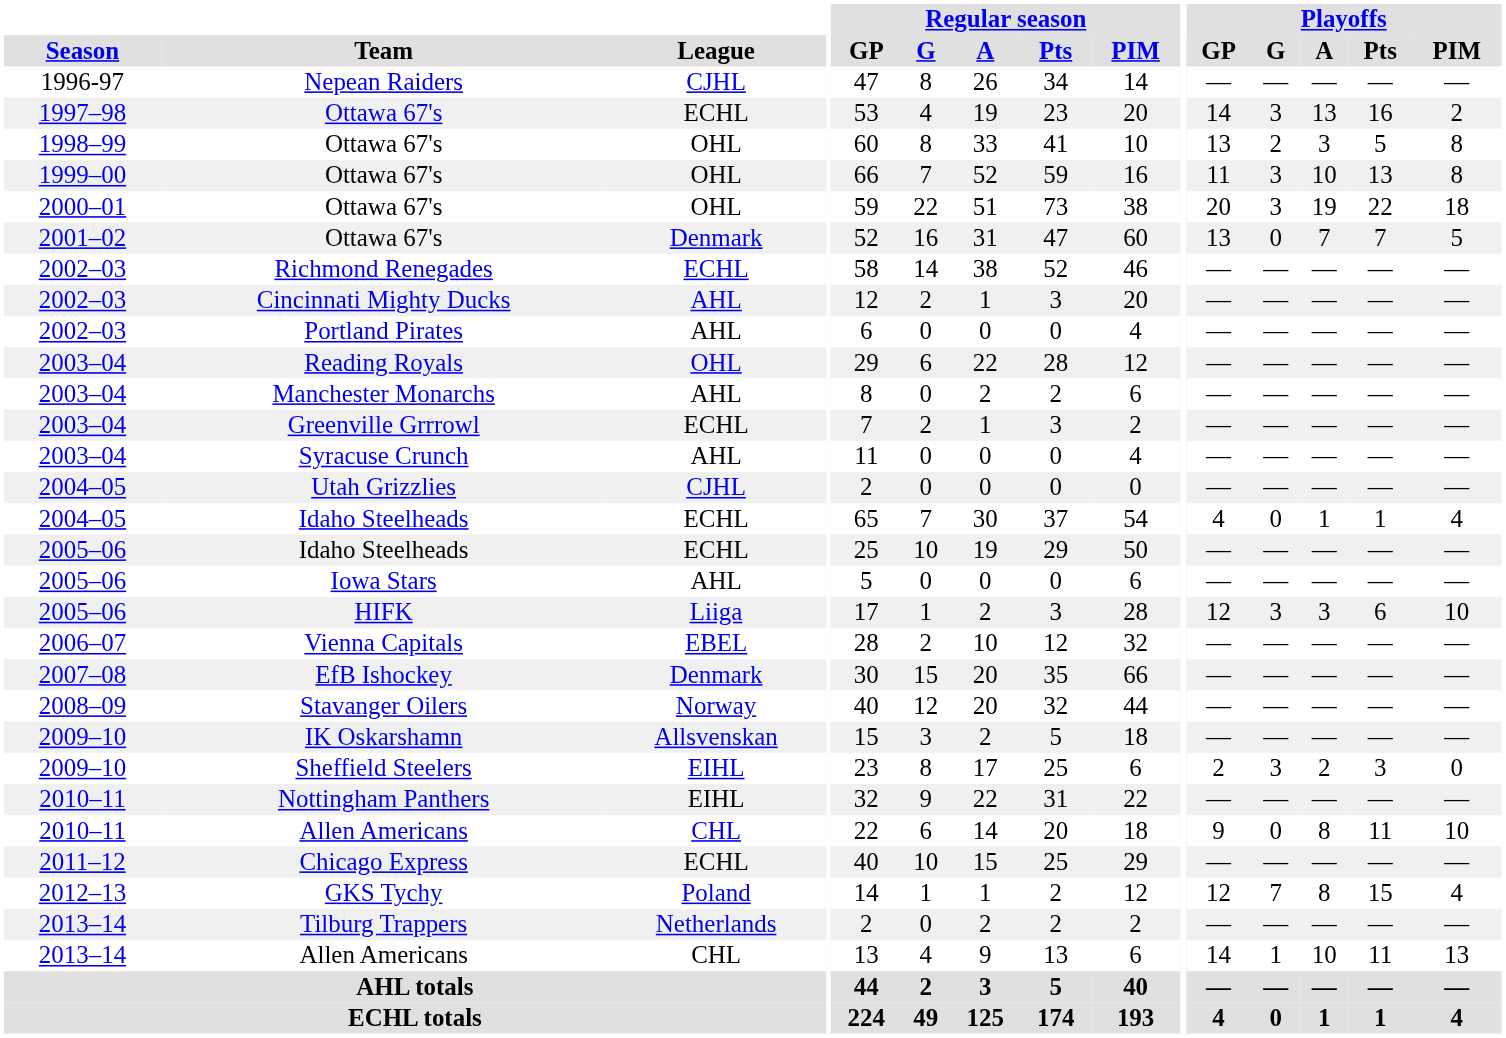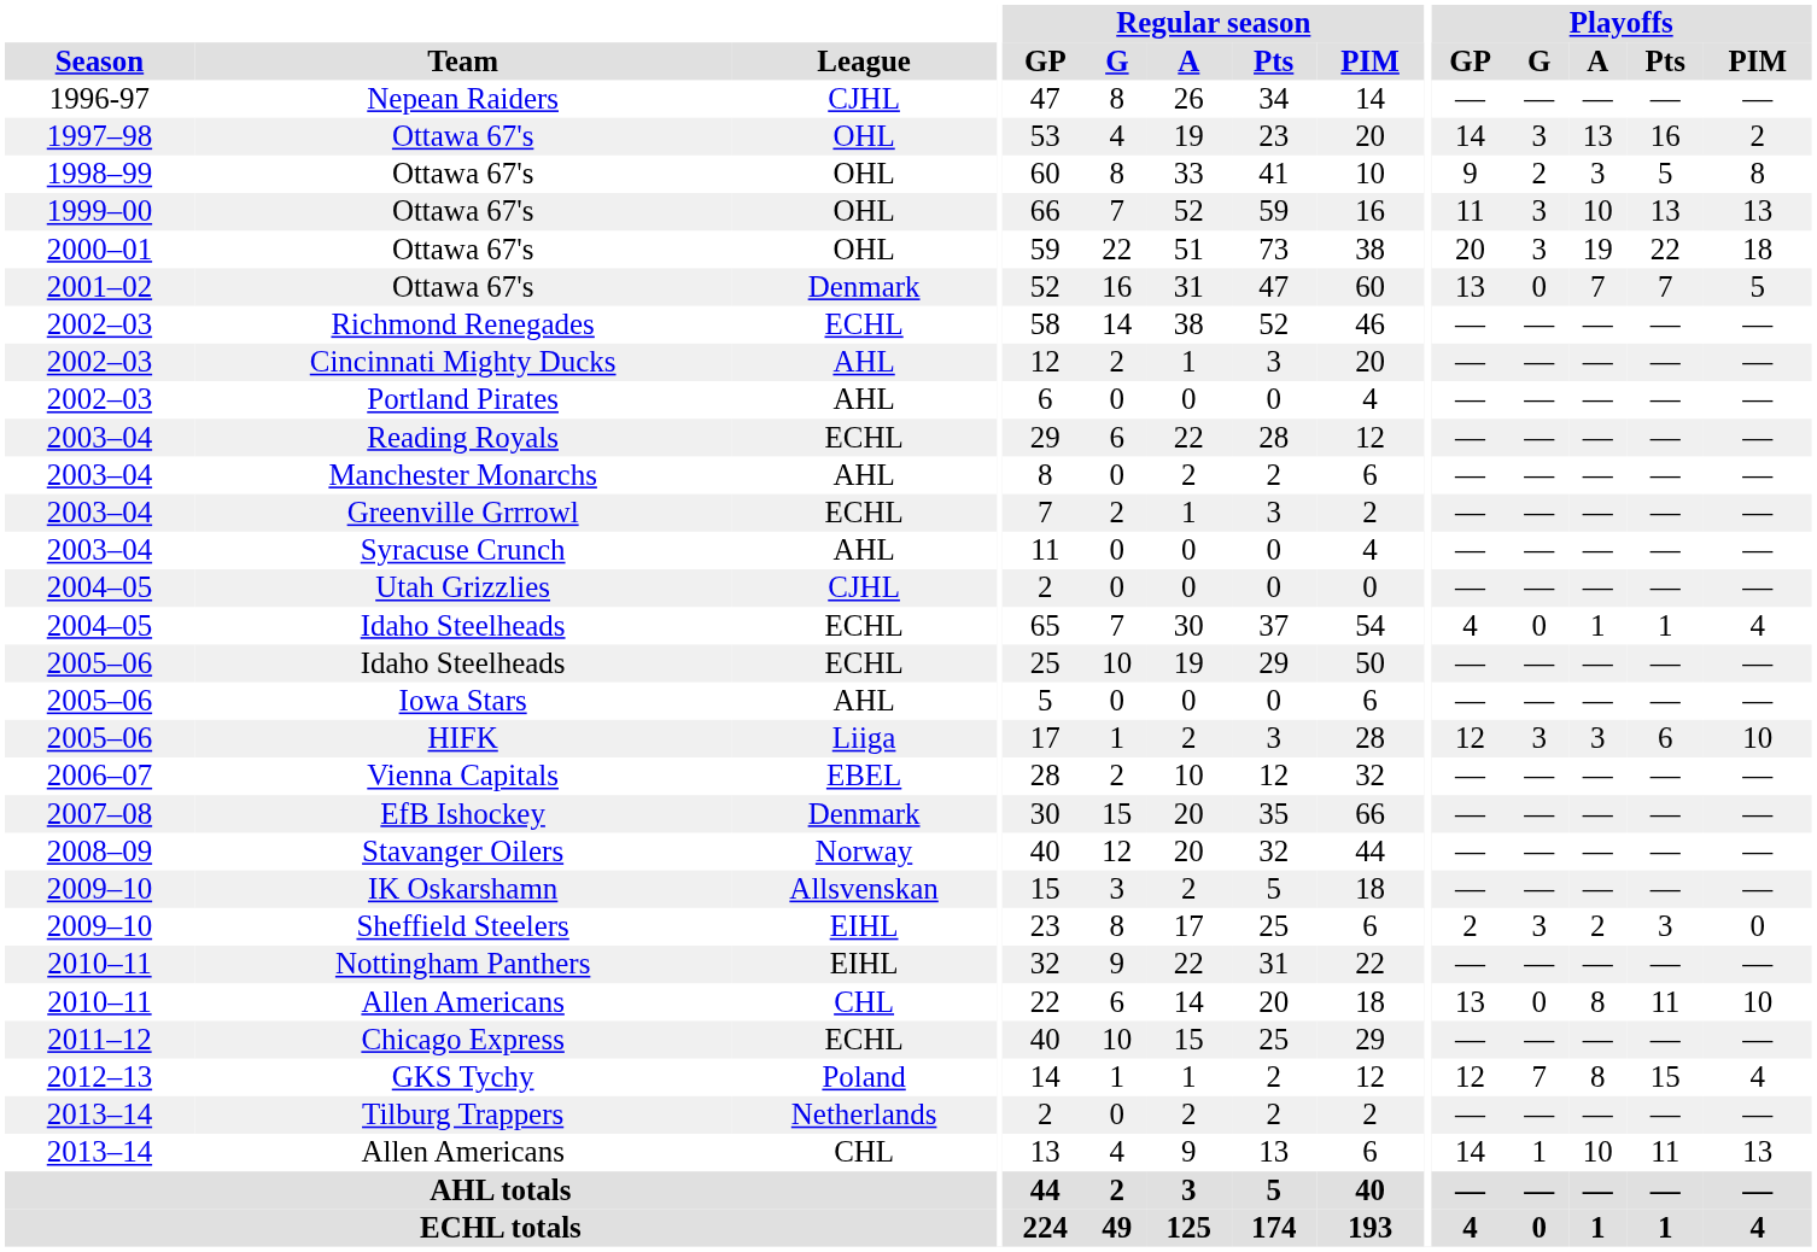 <table border="0" cellpadding="1" cellspacing="0" style="text-align:center; width:60em">
 <tr bgcolor="#e0e0e0">
 <th colspan="3" bgcolor="#ffffff"></th>
 <th rowspan="99" bgcolor="#ffffff"></th>
 <th colspan="5"><a href='#'>Regular season</a></th>
 <th rowspan="99" bgcolor="#ffffff"></th>
 <th colspan="5"><a href='#'>Playoffs</a></th>
 </tr>
 <tr bgcolor="#e0e0e0">
 <th><a href='#'>Season</a></th>
 <th>Team</th>
 <th>League</th>
 <th>GP</th>
 <th><a href='#'>G</a></th>
 <th><a href='#'>A</a></th>
 <th><a href='#'>Pts</a></th>
 <th><a href='#'>PIM</a></th>
 <th>GP</th>
 <th>G</th>
 <th>A</th>
 <th>Pts</th>
 <th>PIM</th>
 </tr>
 <tr>
 <td>1996-97</td>
 <td><a href='#'>Nepean Raiders</a></td>
 <td><a href='#'>CJHL</a></td>
 <td>47</td>
 <td>8</td>
 <td>26</td>
 <td>34</td>
 <td>14</td>
 <td>—</td>
 <td>—</td>
 <td>—</td>
 <td>—</td>
 <td>—</td>
 </tr>
 <tr bgcolor="#f0f0f0">
 <td><a href='#'>1997–98</a></td>
 <td><a href='#'>Ottawa 67's</a></td>
-<td>ECHL</td>
+<td><a href='#'>OHL</a></td>
 <td>53</td>
 <td>4</td>
 <td>19</td>
 <td>23</td>
 <td>20</td>
 <td>14</td>
 <td>3</td>
 <td>13</td>
 <td>16</td>
 <td>2</td>
 </tr>
 <tr>
 <td><a href='#'>1998–99</a></td>
 <td>Ottawa 67's</td>
 <td>OHL</td>
 <td>60</td>
 <td>8</td>
 <td>33</td>
 <td>41</td>
 <td>10</td>
-<td>13</td>
+<td>9</td>
 <td>2</td>
 <td>3</td>
 <td>5</td>
 <td>8</td>
 </tr>
 <tr bgcolor="#f0f0f0">
 <td><a href='#'>1999–00</a></td>
 <td>Ottawa 67's</td>
 <td>OHL</td>
 <td>66</td>
 <td>7</td>
 <td>52</td>
 <td>59</td>
 <td>16</td>
 <td>11</td>
 <td>3</td>
 <td>10</td>
 <td>13</td>
-<td>8</td>
+<td>13</td>
 </tr>
 <tr>
 <td><a href='#'>2000–01</a></td>
 <td>Ottawa 67's</td>
 <td>OHL</td>
 <td>59</td>
 <td>22</td>
 <td>51</td>
 <td>73</td>
 <td>38</td>
 <td>20</td>
 <td>3</td>
 <td>19</td>
 <td>22</td>
 <td>18</td>
 </tr>
 <tr bgcolor="#f0f0f0">
 <td><a href='#'>2001–02</a></td>
 <td>Ottawa 67's</td>
 <td><a href='#'>Denmark</a></td>
 <td>52</td>
 <td>16</td>
 <td>31</td>
 <td>47</td>
 <td>60</td>
 <td>13</td>
 <td>0</td>
 <td>7</td>
 <td>7</td>
 <td>5</td>
 </tr>
 <tr>
 <td><a href='#'>2002–03</a></td>
 <td><a href='#'>Richmond Renegades</a></td>
 <td><a href='#'>ECHL</a></td>
 <td>58</td>
 <td>14</td>
 <td>38</td>
 <td>52</td>
 <td>46</td>
 <td>—</td>
 <td>—</td>
 <td>—</td>
 <td>—</td>
 <td>—</td>
 </tr>
 <tr bgcolor="#f0f0f0">
 <td><a href='#'>2002–03</a></td>
 <td><a href='#'>Cincinnati Mighty Ducks</a></td>
 <td><a href='#'>AHL</a></td>
 <td>12</td>
 <td>2</td>
 <td>1</td>
 <td>3</td>
 <td>20</td>
 <td>—</td>
 <td>—</td>
 <td>—</td>
 <td>—</td>
 <td>—</td>
 </tr>
 <tr>
 <td><a href='#'>2002–03</a></td>
 <td><a href='#'>Portland Pirates</a></td>
 <td>AHL</td>
 <td>6</td>
 <td>0</td>
 <td>0</td>
 <td>0</td>
 <td>4</td>
 <td>—</td>
 <td>—</td>
 <td>—</td>
 <td>—</td>
 <td>—</td>
 </tr>
 <tr bgcolor="#f0f0f0">
 <td><a href='#'>2003–04</a></td>
 <td><a href='#'>Reading Royals</a></td>
-<td><a href='#'>OHL</a></td>
+<td>ECHL</td>
 <td>29</td>
 <td>6</td>
 <td>22</td>
 <td>28</td>
 <td>12</td>
 <td>—</td>
 <td>—</td>
 <td>—</td>
 <td>—</td>
 <td>—</td>
 </tr>
 <tr>
 <td><a href='#'>2003–04</a></td>
 <td><a href='#'>Manchester Monarchs</a></td>
 <td>AHL</td>
 <td>8</td>
 <td>0</td>
 <td>2</td>
 <td>2</td>
 <td>6</td>
 <td>—</td>
 <td>—</td>
 <td>—</td>
 <td>—</td>
 <td>—</td>
 </tr>
 <tr bgcolor="#f0f0f0">
 <td><a href='#'>2003–04</a></td>
 <td><a href='#'>Greenville Grrrowl</a></td>
 <td>ECHL</td>
 <td>7</td>
 <td>2</td>
 <td>1</td>
 <td>3</td>
 <td>2</td>
 <td>—</td>
 <td>—</td>
 <td>—</td>
 <td>—</td>
 <td>—</td>
 </tr>
 <tr>
 <td><a href='#'>2003–04</a></td>
 <td><a href='#'>Syracuse Crunch</a></td>
 <td>AHL</td>
 <td>11</td>
 <td>0</td>
 <td>0</td>
 <td>0</td>
 <td>4</td>
 <td>—</td>
 <td>—</td>
 <td>—</td>
 <td>—</td>
 <td>—</td>
 </tr>
 <tr bgcolor="#f0f0f0">
 <td><a href='#'>2004–05</a></td>
 <td><a href='#'>Utah Grizzlies</a></td>
 <td><a href='#'>CJHL</a></td>
 <td>2</td>
 <td>0</td>
 <td>0</td>
 <td>0</td>
 <td>0</td>
 <td>—</td>
 <td>—</td>
 <td>—</td>
 <td>—</td>
 <td>—</td>
 </tr>
 <tr>
 <td><a href='#'>2004–05</a></td>
 <td><a href='#'>Idaho Steelheads</a></td>
 <td>ECHL</td>
 <td>65</td>
 <td>7</td>
 <td>30</td>
 <td>37</td>
 <td>54</td>
 <td>4</td>
 <td>0</td>
 <td>1</td>
 <td>1</td>
 <td>4</td>
 </tr>
 <tr bgcolor="#f0f0f0">
 <td><a href='#'>2005–06</a></td>
 <td>Idaho Steelheads</td>
 <td>ECHL</td>
 <td>25</td>
 <td>10</td>
 <td>19</td>
 <td>29</td>
 <td>50</td>
 <td>—</td>
 <td>—</td>
 <td>—</td>
 <td>—</td>
 <td>—</td>
 </tr>
 <tr>
 <td><a href='#'>2005–06</a></td>
 <td><a href='#'>Iowa Stars</a></td>
 <td>AHL</td>
 <td>5</td>
 <td>0</td>
 <td>0</td>
 <td>0</td>
 <td>6</td>
 <td>—</td>
 <td>—</td>
 <td>—</td>
 <td>—</td>
 <td>—</td>
 </tr>
 <tr bgcolor="#f0f0f0">
 <td><a href='#'>2005–06</a></td>
 <td><a href='#'>HIFK</a></td>
 <td><a href='#'>Liiga</a></td>
 <td>17</td>
 <td>1</td>
 <td>2</td>
 <td>3</td>
 <td>28</td>
 <td>12</td>
 <td>3</td>
 <td>3</td>
 <td>6</td>
 <td>10</td>
 </tr>
 <tr>
 <td><a href='#'>2006–07</a></td>
 <td><a href='#'>Vienna Capitals</a></td>
 <td><a href='#'>EBEL</a></td>
 <td>28</td>
 <td>2</td>
 <td>10</td>
 <td>12</td>
 <td>32</td>
 <td>—</td>
 <td>—</td>
 <td>—</td>
 <td>—</td>
 <td>—</td>
 </tr>
 <tr bgcolor="#f0f0f0">
 <td><a href='#'>2007–08</a></td>
 <td><a href='#'>EfB Ishockey</a></td>
 <td><a href='#'>Denmark</a></td>
 <td>30</td>
 <td>15</td>
 <td>20</td>
 <td>35</td>
 <td>66</td>
 <td>—</td>
 <td>—</td>
 <td>—</td>
 <td>—</td>
 <td>—</td>
 </tr>
 <tr>
 <td><a href='#'>2008–09</a></td>
 <td><a href='#'>Stavanger Oilers</a></td>
 <td><a href='#'>Norway</a></td>
 <td>40</td>
 <td>12</td>
 <td>20</td>
 <td>32</td>
 <td>44</td>
 <td>—</td>
 <td>—</td>
 <td>—</td>
 <td>—</td>
 <td>—</td>
 </tr>
 <tr bgcolor="#f0f0f0">
 <td><a href='#'>2009–10</a></td>
 <td><a href='#'>IK Oskarshamn</a></td>
 <td><a href='#'>Allsvenskan</a></td>
 <td>15</td>
 <td>3</td>
 <td>2</td>
 <td>5</td>
 <td>18</td>
 <td>—</td>
 <td>—</td>
 <td>—</td>
 <td>—</td>
 <td>—</td>
 </tr>
 <tr>
 <td><a href='#'>2009–10</a></td>
 <td><a href='#'>Sheffield Steelers</a></td>
 <td><a href='#'>EIHL</a></td>
 <td>23</td>
 <td>8</td>
 <td>17</td>
 <td>25</td>
 <td>6</td>
 <td>2</td>
 <td>3</td>
 <td>2</td>
 <td>3</td>
 <td>0</td>
 </tr>
 <tr bgcolor="#f0f0f0">
 <td><a href='#'>2010–11</a></td>
 <td><a href='#'>Nottingham Panthers</a></td>
 <td>EIHL</td>
 <td>32</td>
 <td>9</td>
 <td>22</td>
 <td>31</td>
 <td>22</td>
 <td>—</td>
 <td>—</td>
 <td>—</td>
 <td>—</td>
 <td>—</td>
 </tr>
 <tr>
 <td><a href='#'>2010–11</a></td>
 <td><a href='#'>Allen Americans</a></td>
 <td><a href='#'>CHL</a></td>
 <td>22</td>
 <td>6</td>
 <td>14</td>
 <td>20</td>
 <td>18</td>
-<td>9</td>
+<td>13</td>
 <td>0</td>
 <td>8</td>
 <td>11</td>
 <td>10</td>
 </tr>
 <tr bgcolor="#f0f0f0">
 <td><a href='#'>2011–12</a></td>
 <td><a href='#'>Chicago Express</a></td>
 <td>ECHL</td>
 <td>40</td>
 <td>10</td>
 <td>15</td>
 <td>25</td>
 <td>29</td>
 <td>—</td>
 <td>—</td>
 <td>—</td>
 <td>—</td>
 <td>—</td>
 </tr>
 <tr>
 <td><a href='#'>2012–13</a></td>
 <td><a href='#'>GKS Tychy</a></td>
 <td><a href='#'>Poland</a></td>
 <td>14</td>
 <td>1</td>
 <td>1</td>
 <td>2</td>
 <td>12</td>
 <td>12</td>
 <td>7</td>
 <td>8</td>
 <td>15</td>
 <td>4</td>
 </tr>
 <tr bgcolor="#f0f0f0">
 <td><a href='#'>2013–14</a></td>
 <td><a href='#'>Tilburg Trappers</a></td>
 <td><a href='#'>Netherlands</a></td>
 <td>2</td>
 <td>0</td>
 <td>2</td>
 <td>2</td>
 <td>2</td>
 <td>—</td>
 <td>—</td>
 <td>—</td>
 <td>—</td>
 <td>—</td>
 </tr>
 <tr>
 <td><a href='#'>2013–14</a></td>
 <td>Allen Americans</td>
 <td>CHL</td>
 <td>13</td>
 <td>4</td>
 <td>9</td>
 <td>13</td>
 <td>6</td>
 <td>14</td>
 <td>1</td>
 <td>10</td>
 <td>11</td>
 <td>13</td>
 </tr>
 <tr>
 </tr>
 <tr ALIGN="center" bgcolor="#e0e0e0">
 <th colspan="3">AHL totals</th>
 <th ALIGN="center">44</th>
 <th ALIGN="center">2</th>
 <th ALIGN="center">3</th>
 <th ALIGN="center">5</th>
 <th ALIGN="center">40</th>
 <th ALIGN="center">—</th>
 <th ALIGN="center">—</th>
 <th ALIGN="center">—</th>
 <th ALIGN="center">—</th>
 <th ALIGN="center">—</th>
 </tr>
 <tr>
 </tr>
 <tr ALIGN="center" bgcolor="#e0e0e0">
 <th colspan="3">ECHL totals</th>
 <th ALIGN="center">224</th>
 <th ALIGN="center">49</th>
 <th ALIGN="center">125</th>
 <th ALIGN="center">174</th>
 <th ALIGN="center">193</th>
 <th ALIGN="center">4</th>
 <th ALIGN="center">0</th>
 <th ALIGN="center">1</th>
 <th ALIGN="center">1</th>
 <th ALIGN="center">4</th>
 </tr>
 </table>
